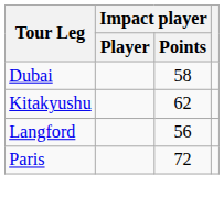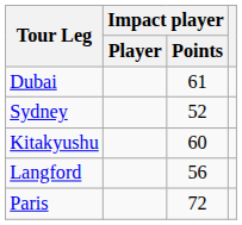 <table class="wikitable">
 <tr>
 <th rowspan="2">Tour Leg</th>
 <th colspan="2">Impact player</th>
 <th rowspan="2"></th>
 </tr>
 <tr>
 <th>Player</th>
 <th>Points</th>
 </tr>
 <tr>
 <td align=left><a href='#'>Dubai</a></td>
 <td> </td>
-<td align=center>58</td>
+<td align=center>61</td>
+<td></td>
+</tr>
+<tr>
+<td align=left><a href='#'>Sydney</a></td>
+<td> </td>
+<td align=center>52</td>
 <td></td>
 </tr>
 <tr>
 <td align=left><a href='#'>Kitakyushu</a></td>
 <td> </td>
-<td align=center>62</td>
+<td align=center>60</td>
 <td></td>
 </tr>
 <tr>
 <td align=left><a href='#'>Langford</a></td>
 <td> </td>
 <td align=center>56</td>
 <td></td>
 </tr>
 <tr>
 <td align=left><a href='#'>Paris</a></td>
 <td> </td>
 <td align=center>72</td>
 <td></td>
 </tr>
 </table>
